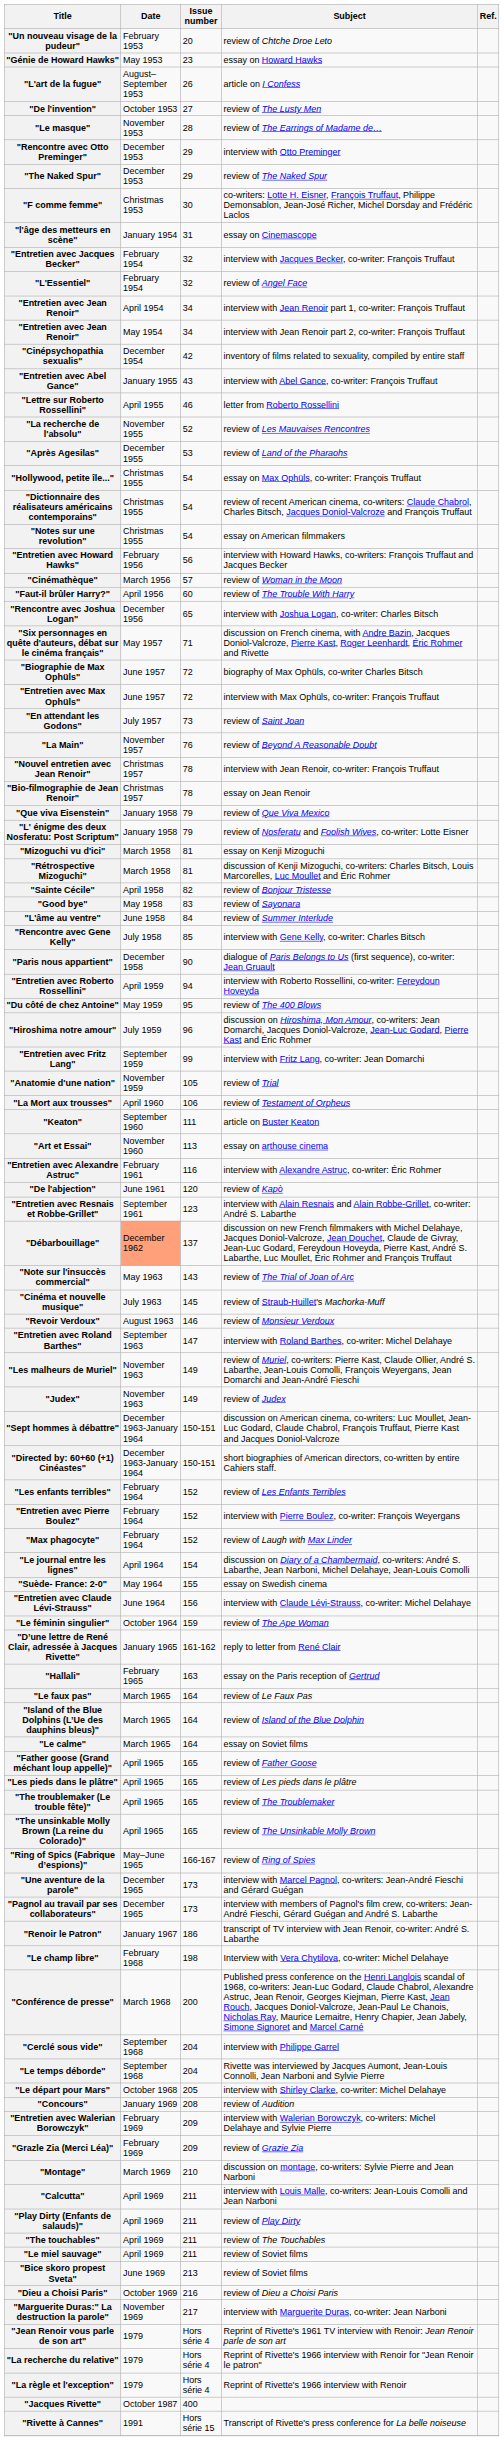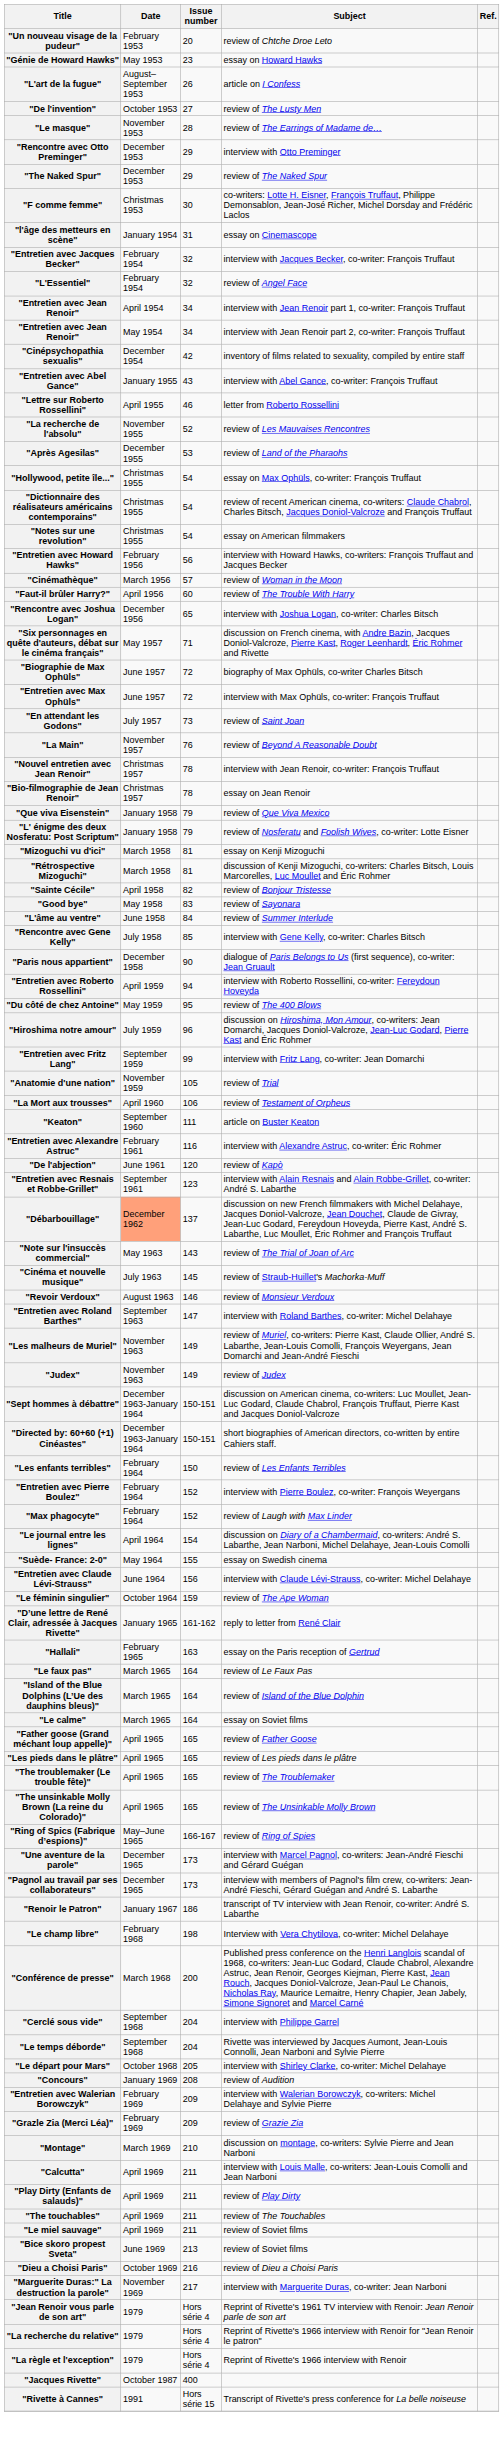 <table class="wikitable plainrowheaders sortable" style="width:100%;">
 <tr>
 <th scope="col">Title</th>
 <th scope="col">Date</th>
 <th scope="col">Issue number</th>
 <th scope="col">Subject</th>
 <th scope="col" class="unsortable">Ref.</th>
 </tr>
 <tr>
 <th scope="row">"Un nouveau visage de la pudeur"</th>
 <td>February 1953</td>
 <td>20</td>
 <td>review of <em>Chtche Droe Leto</em></td>
 <td></td>
 </tr>
 <tr>
 <th scope="row">"Génie de Howard Hawks"</th>
 <td>May 1953</td>
 <td>23</td>
 <td>essay on <a href='#'>Howard Hawks</a></td>
 <td></td>
 </tr>
 <tr>
 <th scope="row">"L'art de la fugue"</th>
 <td>August–September 1953</td>
 <td>26</td>
 <td>article on <em><a href='#'>I Confess</a></em></td>
 <td></td>
 </tr>
 <tr>
 <th scope="row">"De l'invention"</th>
 <td>October 1953</td>
 <td>27</td>
 <td>review of <em><a href='#'>The Lusty Men</a></em></td>
 <td></td>
 </tr>
 <tr>
 <th scope="row">"Le masque"</th>
 <td>November 1953</td>
 <td>28</td>
 <td>review of <em><a href='#'>The Earrings of Madame de…</a></em></td>
 <td></td>
 </tr>
 <tr>
 <th scope="row">"Rencontre avec Otto Preminger"</th>
 <td>December 1953</td>
 <td>29</td>
 <td>interview with <a href='#'>Otto Preminger</a></td>
 <td></td>
 </tr>
 <tr>
 <th scope="row">"The Naked Spur"</th>
 <td>December 1953</td>
 <td>29</td>
 <td>review of <em><a href='#'>The Naked Spur</a></em></td>
 <td></td>
 </tr>
 <tr>
 <th scope="row">"F comme femme"</th>
 <td>Christmas 1953</td>
 <td>30</td>
 <td>co-writers: <a href='#'>Lotte H. Eisner</a>, <a href='#'>François Truffaut</a>, Philippe Demonsablon, Jean-José Richer, Michel Dorsday and Frédéric Laclos</td>
 <td></td>
 </tr>
 <tr>
 <th scope="row">"l'âge des metteurs en scène"</th>
 <td>January 1954</td>
 <td>31</td>
 <td>essay on <a href='#'>Cinemascope</a></td>
 <td></td>
 </tr>
 <tr>
 <th scope="row">"Entretien avec Jacques Becker"</th>
 <td>February 1954</td>
 <td>32</td>
 <td>interview with <a href='#'>Jacques Becker</a>, co-writer: François Truffaut</td>
 <td></td>
 </tr>
 <tr>
 <th scope="row">"L'Essentiel"</th>
 <td>February 1954</td>
 <td>32</td>
 <td>review of <em><a href='#'>Angel Face</a></em></td>
 <td></td>
 </tr>
 <tr>
 <th scope="row">"Entretien avec Jean Renoir"</th>
 <td>April 1954</td>
 <td>34</td>
 <td>interview with <a href='#'>Jean Renoir</a> part 1, co-writer: François Truffaut</td>
 <td></td>
 </tr>
 <tr>
 <th scope="row">"Entretien avec Jean Renoir"</th>
 <td>May 1954</td>
 <td>34</td>
 <td>interview with Jean Renoir part 2, co-writer: François Truffaut</td>
 <td></td>
 </tr>
 <tr>
 <th scope="row">"Cinépsychopathia sexualis"</th>
 <td>December 1954</td>
 <td>42</td>
 <td>inventory of films related to sexuality, compiled by entire staff</td>
 <td></td>
 </tr>
 <tr>
 <th scope="row">"Entretien avec Abel Gance"</th>
 <td>January 1955</td>
 <td>43</td>
 <td>interview with <a href='#'>Abel Gance</a>, co-writer: François Truffaut</td>
 <td></td>
 </tr>
 <tr>
 <th scope="row">"Lettre sur Roberto Rossellini"</th>
 <td>April 1955</td>
 <td>46</td>
 <td>letter from <a href='#'>Roberto Rossellini</a></td>
 <td></td>
 </tr>
 <tr>
 <th scope="row">"La recherche de l'absolu"</th>
 <td>November 1955</td>
 <td>52</td>
 <td>review of <em><a href='#'>Les Mauvaises Rencontres</a></em></td>
 <td></td>
 </tr>
 <tr>
 <th scope="row">"Après Agesilas"</th>
 <td>December 1955</td>
 <td>53</td>
 <td>review of <em><a href='#'>Land of the Pharaohs</a></em></td>
 <td></td>
 </tr>
 <tr>
 <th scope="row">"Hollywood, petite île..."</th>
 <td>Christmas 1955</td>
 <td>54</td>
 <td>essay on <a href='#'>Max Ophüls</a>, co-writer: François Truffaut</td>
 <td></td>
 </tr>
 <tr>
 <th scope="row">"Dictionnaire des réalisateurs américains contemporains"</th>
 <td>Christmas 1955</td>
 <td>54</td>
 <td>review of recent American cinema, co-writers: <a href='#'>Claude Chabrol</a>, Charles Bitsch, <a href='#'>Jacques Doniol-Valcroze</a> and François Truffaut</td>
 <td></td>
 </tr>
 <tr>
 <th scope="row">"Notes sur une revolution"</th>
 <td>Christmas 1955</td>
 <td>54</td>
 <td>essay on American filmmakers</td>
 <td></td>
 </tr>
 <tr>
 <th scope="row">"Entretien avec Howard Hawks"</th>
 <td>February 1956</td>
 <td>56</td>
 <td>interview with Howard Hawks, co-writers: François Truffaut and Jacques Becker</td>
 <td></td>
 </tr>
 <tr>
 <th scope="row">"Cinémathèque"</th>
 <td>March 1956</td>
 <td>57</td>
 <td>review of <em><a href='#'>Woman in the Moon</a></em></td>
 <td></td>
 </tr>
 <tr>
 <th scope="row">"Faut-il brûler Harry?"</th>
 <td>April 1956</td>
 <td>60</td>
 <td>review of <em><a href='#'>The Trouble With Harry</a></em></td>
 <td></td>
 </tr>
 <tr>
 <th scope="row">"Rencontre avec Joshua Logan"</th>
 <td>December 1956</td>
 <td>65</td>
 <td>interview with <a href='#'>Joshua Logan</a>, co-writer: Charles Bitsch</td>
 <td></td>
 </tr>
 <tr>
 <th scope="row">"Six personnages en quête d'auteurs, débat sur le cinéma français"</th>
 <td>May 1957</td>
 <td>71</td>
 <td>discussion on French cinema, with <a href='#'>Andre Bazin</a>, Jacques Doniol-Valcroze, <a href='#'>Pierre Kast</a>, <a href='#'>Roger Leenhardt</a>, <a href='#'>Éric Rohmer</a> and Rivette</td>
 <td></td>
 </tr>
 <tr>
 <th scope="row">"Biographie de Max Ophüls"</th>
 <td>June 1957</td>
 <td>72</td>
 <td>biography of Max Ophüls, co-writer Charles Bitsch</td>
 <td></td>
 </tr>
 <tr>
 <th scope="row">"Entretien avec Max Ophüls"</th>
 <td>June 1957</td>
 <td>72</td>
 <td>interview with Max Ophüls, co-writer: François Truffaut</td>
 <td></td>
 </tr>
 <tr>
 <th scope="row">"En attendant les Godons"</th>
 <td>July 1957</td>
 <td>73</td>
 <td>review of <em><a href='#'>Saint Joan</a></em></td>
 <td></td>
 </tr>
 <tr>
 <th scope="row">"La Main"</th>
 <td>November 1957</td>
 <td>76</td>
 <td>review of <em><a href='#'>Beyond A Reasonable Doubt</a></em></td>
 <td></td>
 </tr>
 <tr>
 <th scope="row">"Nouvel entretien avec Jean Renoir"</th>
 <td>Christmas 1957</td>
 <td>78</td>
 <td>interview with Jean Renoir, co-writer: François Truffaut</td>
 <td></td>
 </tr>
 <tr>
 <th scope="row">"Bio-filmographie de Jean Renoir"</th>
 <td>Christmas 1957</td>
 <td>78</td>
 <td>essay on Jean Renoir</td>
 <td></td>
 </tr>
 <tr>
 <th scope="row">"Que viva Eisenstein"</th>
 <td>January 1958</td>
 <td>79</td>
 <td>review of <em><a href='#'>Que Viva Mexico</a></em></td>
 <td></td>
 </tr>
 <tr>
 <th scope="row">"L' énigme des deux Nosferatu: Post Scriptum"</th>
 <td>January 1958</td>
 <td>79</td>
 <td>review of <em><a href='#'>Nosferatu</a></em> and <em><a href='#'>Foolish Wives</a></em>, co-writer: Lotte Eisner</td>
 <td></td>
 </tr>
 <tr>
 <th scope="row">"Mizoguchi vu d'ici"</th>
 <td>March 1958</td>
 <td>81</td>
 <td>essay on Kenji Mizoguchi</td>
 <td></td>
 </tr>
 <tr>
 <th scope="row">"Rétrospective Mizoguchi"</th>
 <td>March 1958</td>
 <td>81</td>
 <td>discussion of Kenji Mizoguchi, co-writers: Charles Bitsch, Louis Marcorelles, <a href='#'>Luc Moullet</a> and Éric Rohmer</td>
 <td></td>
 </tr>
 <tr>
 <th scope="row">"Sainte Cécile"</th>
 <td>April 1958</td>
 <td>82</td>
 <td>review of <em><a href='#'>Bonjour Tristesse</a></em></td>
 <td></td>
 </tr>
 <tr>
 <th scope="row">"Good bye"</th>
 <td>May 1958</td>
 <td>83</td>
 <td>review of <em><a href='#'>Sayonara</a></em></td>
 <td></td>
 </tr>
 <tr>
 <th scope="row">"L'âme au ventre"</th>
 <td>June 1958</td>
 <td>84</td>
 <td>review of <em><a href='#'>Summer Interlude</a></em></td>
 <td></td>
 </tr>
 <tr>
 <th scope="row">"Rencontre avec Gene Kelly"</th>
 <td>July 1958</td>
 <td>85</td>
 <td>interview with <a href='#'>Gene Kelly</a>, co-writer: Charles Bitsch</td>
 <td></td>
 </tr>
 <tr>
 <th scope="row">"Paris nous appartient"</th>
 <td>December 1958</td>
 <td>90</td>
 <td>dialogue of <em><a href='#'>Paris Belongs to Us</a></em> (first sequence), co-writer: <a href='#'>Jean Gruault</a></td>
 <td></td>
 </tr>
 <tr>
 <th scope="row">"Entretien avec Roberto Rossellini"</th>
 <td>April 1959</td>
 <td>94</td>
 <td>interview with Roberto Rossellini, co-writer: <a href='#'>Fereydoun Hoveyda</a></td>
 <td></td>
 </tr>
 <tr>
 <th scope="row">"Du côté de chez Antoine"</th>
 <td>May 1959</td>
 <td>95</td>
 <td>review of <em><a href='#'>The 400 Blows</a></em></td>
 <td></td>
 </tr>
 <tr>
 <th scope="row">"Hiroshima notre amour"</th>
 <td>July 1959</td>
 <td>96</td>
 <td>discussion on <em><a href='#'>Hiroshima, Mon Amour</a></em>, co-writers: Jean Domarchi, Jacques Doniol-Valcroze, <a href='#'>Jean-Luc Godard</a>, <a href='#'>Pierre Kast</a> and Éric Rohmer</td>
 <td></td>
 </tr>
 <tr>
 <th scope="row">"Entretien avec Fritz Lang"</th>
 <td>September 1959</td>
 <td>99</td>
 <td>interview with <a href='#'>Fritz Lang</a>, co-writer: Jean Domarchi</td>
 <td></td>
 </tr>
 <tr>
 <th scope="row">"Anatomie d'une nation"</th>
 <td>November 1959</td>
 <td>105</td>
 <td>review of <em><a href='#'>Trial</a></em></td>
 <td></td>
 </tr>
 <tr>
 <th scope="row">"La Mort aux trousses"</th>
 <td>April 1960</td>
 <td>106</td>
 <td>review of <em><a href='#'>Testament of Orpheus</a></em></td>
 <td></td>
 </tr>
 <tr>
 <th scope="row">"Keaton"</th>
 <td>September 1960</td>
 <td>111</td>
 <td>article on <a href='#'>Buster Keaton</a></td>
 <td></td>
 </tr>
 <tr>
-<th scope="row">"Art et Essai"</th>
-<td>November 1960</td>
-<td>113</td>
-<td>essay on <a href='#'>arthouse cinema</a></td>
-<td></td>
-</tr>
-<tr>
 <th scope="row">"Entretien avec Alexandre Astruc"</th>
 <td>February 1961</td>
 <td>116</td>
 <td>interview with <a href='#'>Alexandre Astruc</a>, co-writer: Éric Rohmer</td>
 <td></td>
 </tr>
 <tr>
 <th scope="row">"De l'abjection"</th>
 <td>June 1961</td>
 <td>120</td>
 <td>review of <em><a href='#'>Kapò</a></em></td>
 <td></td>
 </tr>
 <tr>
 <th scope="row">"Entretien avec Resnais et Robbe-Grillet"</th>
 <td>September 1961</td>
 <td>123</td>
 <td>interview with <a href='#'>Alain Resnais</a> and <a href='#'>Alain Robbe-Grillet</a>, co-writer: André S. Labarthe</td>
 <td></td>
 </tr>
 <tr>
 <th scope="row">"Débarbouillage"</th>
 <td style="background: lightsalmon;">December 1962</td>
 <td>137</td>
 <td>discussion on new French filmmakers with Michel Delahaye, Jacques Doniol-Valcroze, <a href='#'>Jean Douchet</a>, Claude de Givray, Jean-Luc Godard, Fereydoun Hoveyda, Pierre Kast, André S. Labarthe, Luc Moullet, Éric Rohmer and François Truffaut</td>
 <td></td>
 </tr>
 <tr>
 <th scope="row">"Note sur l'insuccès commercial"</th>
 <td>May 1963</td>
 <td>143</td>
 <td>review of <em><a href='#'>The Trial of Joan of Arc</a></em></td>
 <td></td>
 </tr>
 <tr>
 <th scope="row">"Cinéma et nouvelle musique"</th>
 <td>July 1963</td>
 <td>145</td>
 <td>review of <a href='#'>Straub-Huillet</a>'s <em>Machorka-Muff</em></td>
 <td></td>
 </tr>
 <tr>
 <th scope="row">"Revoir Verdoux"</th>
 <td>August 1963</td>
 <td>146</td>
 <td>review of <em><a href='#'>Monsieur Verdoux</a></em></td>
 <td></td>
 </tr>
 <tr>
 <th scope="row">"Entretien avec Roland Barthes"</th>
 <td>September 1963</td>
 <td>147</td>
 <td>interview with <a href='#'>Roland Barthes</a>, co-writer: Michel Delahaye</td>
 <td></td>
 </tr>
 <tr>
 <th scope="row">"Les malheurs de Muriel"</th>
 <td>November 1963</td>
 <td>149</td>
 <td>review of <em><a href='#'>Muriel</a></em>, co-writers: Pierre Kast, Claude Ollier, André S. Labarthe, Jean-Louis Comolli, François Weyergans, Jean Domarchi and Jean-André Fieschi</td>
 <td></td>
 </tr>
 <tr>
 <th scope="row">"Judex"</th>
 <td>November 1963</td>
 <td>149</td>
 <td>review of <em><a href='#'>Judex</a></em></td>
 <td></td>
 </tr>
 <tr>
 <th scope="row">"Sept hommes à débattre"</th>
 <td>December 1963-January 1964</td>
 <td>150-151</td>
 <td>discussion on American cinema, co-writers: Luc Moullet, Jean-Luc Godard, Claude Chabrol, François Truffaut, Pierre Kast and Jacques Doniol-Valcroze</td>
 <td></td>
 </tr>
 <tr>
 <th scope="row">"Directed by: 60+60 (+1) Cinéastes"</th>
 <td>December 1963-January 1964</td>
 <td>150-151</td>
 <td>short biographies of American directors, co-written by entire Cahiers staff.</td>
 <td></td>
 </tr>
 <tr>
 <th scope="row">"Les enfants terribles"</th>
 <td>February 1964</td>
-<td>152</td>
+<td>150</td>
 <td>review of <em><a href='#'>Les Enfants Terribles</a></em></td>
 <td></td>
 </tr>
 <tr>
 <th scope="row">"Entretien avec Pierre Boulez"</th>
 <td>February 1964</td>
 <td>152</td>
 <td>interview with <a href='#'>Pierre Boulez</a>, co-writer: François Weyergans</td>
 <td></td>
 </tr>
 <tr>
 <th scope="row">"Max phagocyte"</th>
 <td>February 1964</td>
 <td>152</td>
 <td>review of <em>Laugh with <a href='#'>Max Linder</a></em></td>
 <td></td>
 </tr>
 <tr>
 <th scope="row">"Le journal entre les lignes"</th>
 <td>April 1964</td>
 <td>154</td>
 <td>discussion on <em><a href='#'>Diary of a Chambermaid</a></em>, co-writers: André S. Labarthe, Jean Narboni, Michel Delahaye, Jean-Louis Comolli</td>
 <td></td>
 </tr>
 <tr>
 <th scope="row">"Suède- France: 2-0"</th>
 <td>May 1964</td>
 <td>155</td>
 <td>essay on Swedish cinema</td>
 <td></td>
 </tr>
 <tr>
 <th scope="row">"Entretien avec Claude Lévi-Strauss"</th>
 <td>June 1964</td>
 <td>156</td>
 <td>interview with <a href='#'>Claude Lévi-Strauss</a>, co-writer: Michel Delahaye</td>
 <td></td>
 </tr>
 <tr>
 <th scope="row">"Le féminin singulier"</th>
 <td>October 1964</td>
 <td>159</td>
 <td>review of <em><a href='#'>The Ape Woman</a></em></td>
 <td></td>
 </tr>
 <tr>
 <th scope="row">"D’une lettre de René Clair, adressée à Jacques Rivette"</th>
 <td>January 1965</td>
 <td>161-162</td>
 <td>reply to letter from <a href='#'>René Clair</a></td>
 <td></td>
 </tr>
 <tr>
 <th scope="row">"Hallali"</th>
 <td>February 1965</td>
 <td>163</td>
 <td>essay on the Paris reception of <em><a href='#'>Gertrud</a></em></td>
 <td></td>
 </tr>
 <tr>
 <th scope="row">"Le faux pas"</th>
 <td>March 1965</td>
 <td>164</td>
 <td>review of <em>Le Faux Pas</em></td>
 <td></td>
 </tr>
 <tr>
 <th scope="row">"Island of the Blue Dolphins (L’Ue des dauphins bleus)"</th>
 <td>March 1965</td>
 <td>164</td>
 <td>review of <em><a href='#'>Island of the Blue Dolphin</a></em></td>
 <td></td>
 </tr>
 <tr>
 <th scope="row">"Le calme"</th>
 <td>March 1965</td>
 <td>164</td>
 <td>essay on Soviet films</td>
 <td></td>
 </tr>
 <tr>
 <th scope="row">"Father goose (Grand méchant loup appelle)"</th>
 <td>April 1965</td>
 <td>165</td>
 <td>review of <em><a href='#'>Father Goose</a></em></td>
 <td></td>
 </tr>
 <tr>
 <th scope="row">"Les pieds dans le plâtre"</th>
 <td>April 1965</td>
 <td>165</td>
 <td>review of <em>Les pieds dans le plâtre</em></td>
 <td></td>
 </tr>
 <tr>
 <th scope="row">"The troublemaker (Le trouble fête)"</th>
 <td>April 1965</td>
 <td>165</td>
 <td>review of <em><a href='#'>The Troublemaker</a></em></td>
 <td></td>
 </tr>
 <tr>
 <th scope="row">"The unsinkable Molly Brown (La reine du Colorado)"</th>
 <td>April 1965</td>
 <td>165</td>
 <td>review of <em><a href='#'>The Unsinkable Molly Brown</a></em></td>
 <td></td>
 </tr>
 <tr>
 <th scope="row">"Ring of Spics (Fabrique d’espions)"</th>
 <td>May–June 1965</td>
 <td>166-167</td>
 <td>review of <em><a href='#'>Ring of Spies</a></em></td>
 <td></td>
 </tr>
 <tr>
 <th scope="row">"Une aventure de la parole"</th>
 <td>December 1965</td>
 <td>173</td>
 <td>interview with <a href='#'>Marcel Pagnol</a>, co-writers: Jean-André Fieschi and Gérard Guégan</td>
 <td></td>
 </tr>
 <tr>
 <th scope="row">"Pagnol au travail par ses collaborateurs"</th>
 <td>December 1965</td>
 <td>173</td>
 <td>interview with members of Pagnol's film crew, co-writers: Jean-André Fieschi, Gérard Guégan and André S. Labarthe</td>
 <td></td>
 </tr>
 <tr>
 <th scope="row">"Renoir le Patron"</th>
 <td>January 1967</td>
 <td>186</td>
 <td>transcript of TV interview with Jean Renoir, co-writer: André S. Labarthe</td>
 <td></td>
 </tr>
 <tr>
 <th scope="row">"Le champ libre"</th>
 <td>February 1968</td>
 <td>198</td>
 <td>Interview with <a href='#'>Vera Chytilova</a>, co-writer: Michel Delahaye</td>
 <td></td>
 </tr>
 <tr>
 <th scope="row">"Conférence de presse"</th>
 <td>March 1968</td>
 <td>200</td>
 <td>Published press conference on the <a href='#'>Henri Langlois</a> scandal of 1968, co-writers: Jean-Luc Godard, Claude Chabrol, Alexandre Astruc, Jean Renoir, Georges Kiejman, Pierre Kast, <a href='#'>Jean Rouch</a>, Jacques Doniol-Valcroze, Jean-Paul Le Chanois, <a href='#'>Nicholas Ray</a>, Maurice Lemaitre, Henry Chapier, Jean Jabely, <a href='#'>Simone Signoret</a> and <a href='#'>Marcel Carné</a></td>
 <td></td>
 </tr>
 <tr>
 <th scope="row">"Cerclé sous vide"</th>
 <td>September 1968</td>
 <td>204</td>
 <td>interview with <a href='#'>Philippe Garrel</a></td>
 <td></td>
 </tr>
 <tr>
 <th scope="row">"Le temps déborde"</th>
 <td>September 1968</td>
 <td>204</td>
 <td>Rivette was interviewed by Jacques Aumont, Jean-Louis Connolli, Jean Narboni and Sylvie Pierre</td>
 <td></td>
 </tr>
 <tr>
 <th scope="row">"Le départ pour Mars"</th>
 <td>October 1968</td>
 <td>205</td>
 <td>interview with <a href='#'>Shirley Clarke</a>, co-writer: Michel Delahaye</td>
 <td></td>
 </tr>
 <tr>
 <th scope="row">"Concours"</th>
 <td>January 1969</td>
 <td>208</td>
 <td>review of <em>Audition</em></td>
 <td></td>
 </tr>
 <tr>
 <th scope="row">"Entretien avec Walerian Borowczyk"</th>
 <td>February 1969</td>
 <td>209</td>
 <td>interview with <a href='#'>Walerian Borowczyk</a>, co-writers: Michel Delahaye and Sylvie Pierre</td>
 <td></td>
 </tr>
 <tr>
 <th scope="row">"Grazle Zia (Merci Léa)"</th>
 <td>February 1969</td>
 <td>209</td>
 <td>review of <em><a href='#'>Grazie Zia</a></em></td>
 <td></td>
 </tr>
 <tr>
 <th scope="row">"Montage"</th>
 <td>March 1969</td>
 <td>210</td>
 <td>discussion on <a href='#'>montage</a>, co-writers: Sylvie Pierre and Jean Narboni</td>
 <td></td>
 </tr>
 <tr>
 <th scope="row">"Calcutta"</th>
 <td>April 1969</td>
 <td>211</td>
 <td>interview with <a href='#'>Louis Malle</a>, co-writers: Jean-Louis Comolli and Jean Narboni</td>
 <td></td>
 </tr>
 <tr>
 <th scope="row">"Play Dirty (Enfants de salauds)"</th>
 <td>April 1969</td>
 <td>211</td>
 <td>review of <em><a href='#'>Play Dirty</a></em></td>
 <td></td>
 </tr>
 <tr>
 <th scope="row">"The touchables"</th>
 <td>April 1969</td>
 <td>211</td>
 <td>review of <em>The Touchables</em></td>
 <td></td>
 </tr>
 <tr>
 <th scope="row">"Le miel sauvage"</th>
 <td>April 1969</td>
 <td>211</td>
 <td>review of Soviet films</td>
 <td></td>
 </tr>
 <tr>
 <th scope="row">"Bice skoro propest Sveta"</th>
 <td>June 1969</td>
 <td>213</td>
 <td>review of Soviet films</td>
 <td></td>
 </tr>
 <tr>
 <th scope="row">"Dieu a Choisi Paris"</th>
 <td>October 1969</td>
 <td>216</td>
 <td>review of <em>Dieu a Choisi Paris</em></td>
 <td></td>
 </tr>
 <tr>
 <th scope="row">"Marguerite Duras:" La destruction la parole"</th>
 <td>November 1969</td>
 <td>217</td>
 <td>interview with <a href='#'>Marguerite Duras</a>, co-writer: Jean Narboni</td>
 <td></td>
 </tr>
 <tr>
 <th scope="row">"Jean Renoir vous parle de son art"</th>
 <td>1979</td>
 <td>Hors série 4</td>
 <td>Reprint of Rivette's 1961 TV interview with Renoir: <em>Jean Renoir parle de son art</em></td>
 <td></td>
 </tr>
 <tr>
 <th scope="row">"La recherche du relative"</th>
 <td>1979</td>
 <td>Hors série 4</td>
 <td>Reprint of Rivette's 1966 interview with Renoir for "Jean Renoir le patron"</td>
 <td></td>
 </tr>
 <tr>
 <th scope="row">"La règle et l'exception"</th>
 <td>1979</td>
 <td>Hors série 4</td>
 <td>Reprint of Rivette's 1966 interview with Renoir</td>
 <td></td>
 </tr>
 <tr>
 <th scope="row">"Jacques Rivette"</th>
 <td>October 1987</td>
 <td>400</td>
 <td></td>
 <td></td>
 </tr>
 <tr>
 <th scope="row">"Rivette à Cannes"</th>
 <td>1991</td>
 <td>Hors série 15</td>
 <td>Transcript of Rivette's press conference for <em>La belle noiseuse</em></td>
 <td></td>
 </tr>
 <tr>
 </tr>
 </table>
